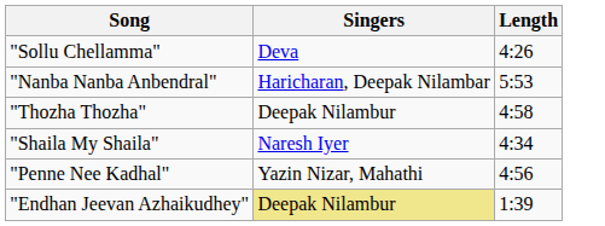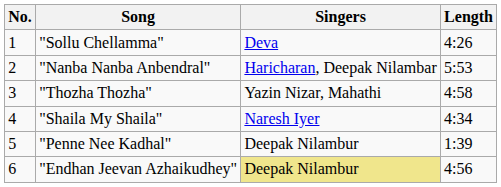 <table class="wikitable">
 <tr>
+<th>No.</th>
 <th>Song</th>
 <th>Singers</th>
 <th>Length</th>
 </tr>
 <tr>
+<td>1</td>
 <td>"Sollu Chellamma"</td>
 <td><a href='#'>Deva</a></td>
 <td>4:26</td>
 </tr>
 <tr>
+<td>2</td>
 <td>"Nanba Nanba Anbendral"</td>
 <td><a href='#'>Haricharan</a>, Deepak Nilambar</td>
 <td>5:53</td>
 </tr>
 <tr>
+<td>3</td>
 <td>"Thozha Thozha"</td>
-<td>Deepak Nilambur</td>
+<td>Yazin Nizar, Mahathi</td>
 <td>4:58</td>
 </tr>
 <tr>
+<td>4</td>
 <td>"Shaila My Shaila"</td>
 <td><a href='#'>Naresh Iyer</a></td>
 <td>4:34</td>
 </tr>
 <tr>
+<td>5</td>
 <td>"Penne Nee Kadhal"</td>
-<td>Yazin Nizar, Mahathi</td>
+<td>Deepak Nilambur</td>
+<td>1:39</td>
+</tr>
+<tr>
+<td>6</td>
+<td>"Endhan Jeevan Azhaikudhey"</td>
+<td style="background: khaki;">Deepak Nilambur</td>
 <td>4:56</td>
 </tr>
-<tr>
-<td>"Endhan Jeevan Azhaikudhey"</td>
-<td style="background: khaki;">Deepak Nilambur</td>
-<td>1:39</td>
-</tr>
 </table>
